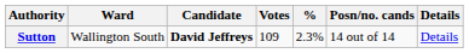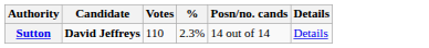 <table class="wikitable">
 <tr>
 <th>Authority</th>
-<th>Ward</th>
 <th>Candidate</th>
 <th>Votes</th>
 <th>%</th>
 <th>Posn/no. cands</th>
 <th>Details</th>
 </tr>
 <tr>
 <th><a href='#'>Sutton</a></th>
-<td>Wallington South</td>
 <td><strong>David Jeffreys</strong></td>
-<td>109</td>
+<td>110</td>
 <td>2.3%</td>
 <td>14 out of 14</td>
 <td><a href='#'>Details</a></td>
 </tr>
 </table>
